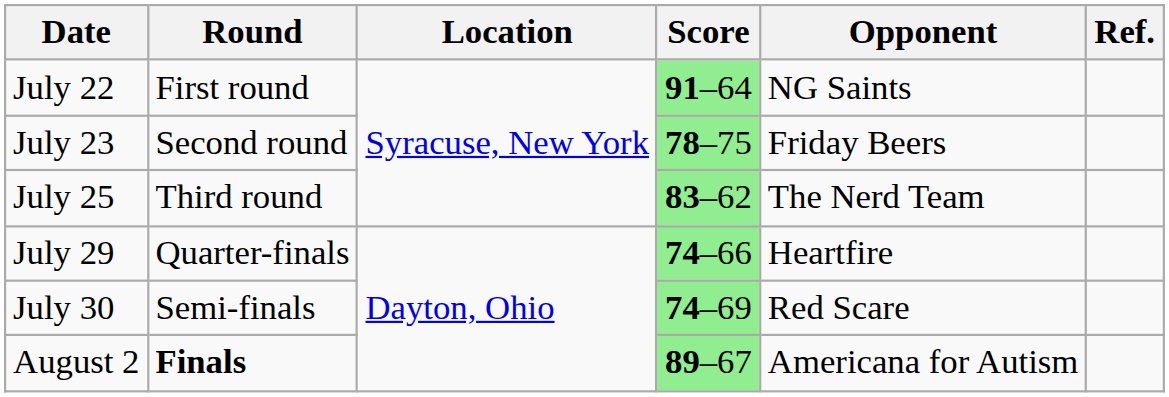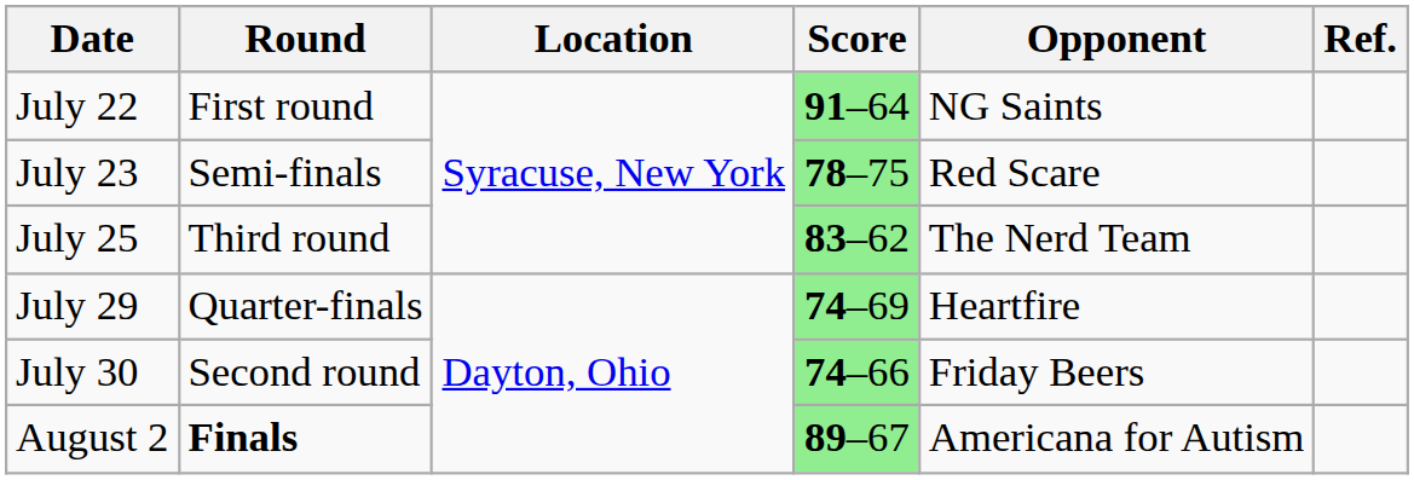 <table class="wikitable">
 <tr>
 <th>Date</th>
 <th>Round</th>
 <th>Location</th>
 <th>Score</th>
 <th>Opponent</th>
 <th>Ref.</th>
 </tr>
 <tr>
 <td>July 22</td>
 <td>First round</td>
 <td rowspan=3><a href='#'>Syracuse, New York</a></td>
 <td style=background-color:lightgreen><strong>91</strong>–64</td>
 <td>NG Saints</td>
 <td></td>
 </tr>
 <tr>
 <td>July 23</td>
-<td>Second round</td>
+<td>Semi-finals</td>
 <td style=background-color:lightgreen><strong>78</strong>–75</td>
-<td>Friday Beers</td>
+<td>Red Scare</td>
 <td></td>
 </tr>
 <tr>
 <td>July 25</td>
 <td>Third round</td>
 <td style=background-color:lightgreen><strong>83</strong>–62</td>
 <td>The Nerd Team</td>
 <td></td>
 </tr>
 <tr>
 <td>July 29</td>
 <td>Quarter-finals</td>
 <td rowspan=3><a href='#'>Dayton, Ohio</a></td>
-<td style=background-color:lightgreen><strong>74</strong>–66</td>
+<td style=background-color:lightgreen><strong>74</strong>–69</td>
 <td>Heartfire</td>
 <td></td>
 </tr>
 <tr>
 <td>July 30</td>
-<td>Semi-finals</td>
-<td style=background-color:lightgreen><strong>74</strong>–69</td>
-<td>Red Scare</td>
+<td>Second round</td>
+<td style=background-color:lightgreen><strong>74</strong>–66</td>
+<td>Friday Beers</td>
 <td></td>
 </tr>
 <tr>
 <td>August 2</td>
 <td><strong>Finals</strong></td>
 <td style=background-color:lightgreen><strong>89</strong>–67</td>
 <td>Americana for Autism</td>
 <td></td>
 </tr>
 </table>
